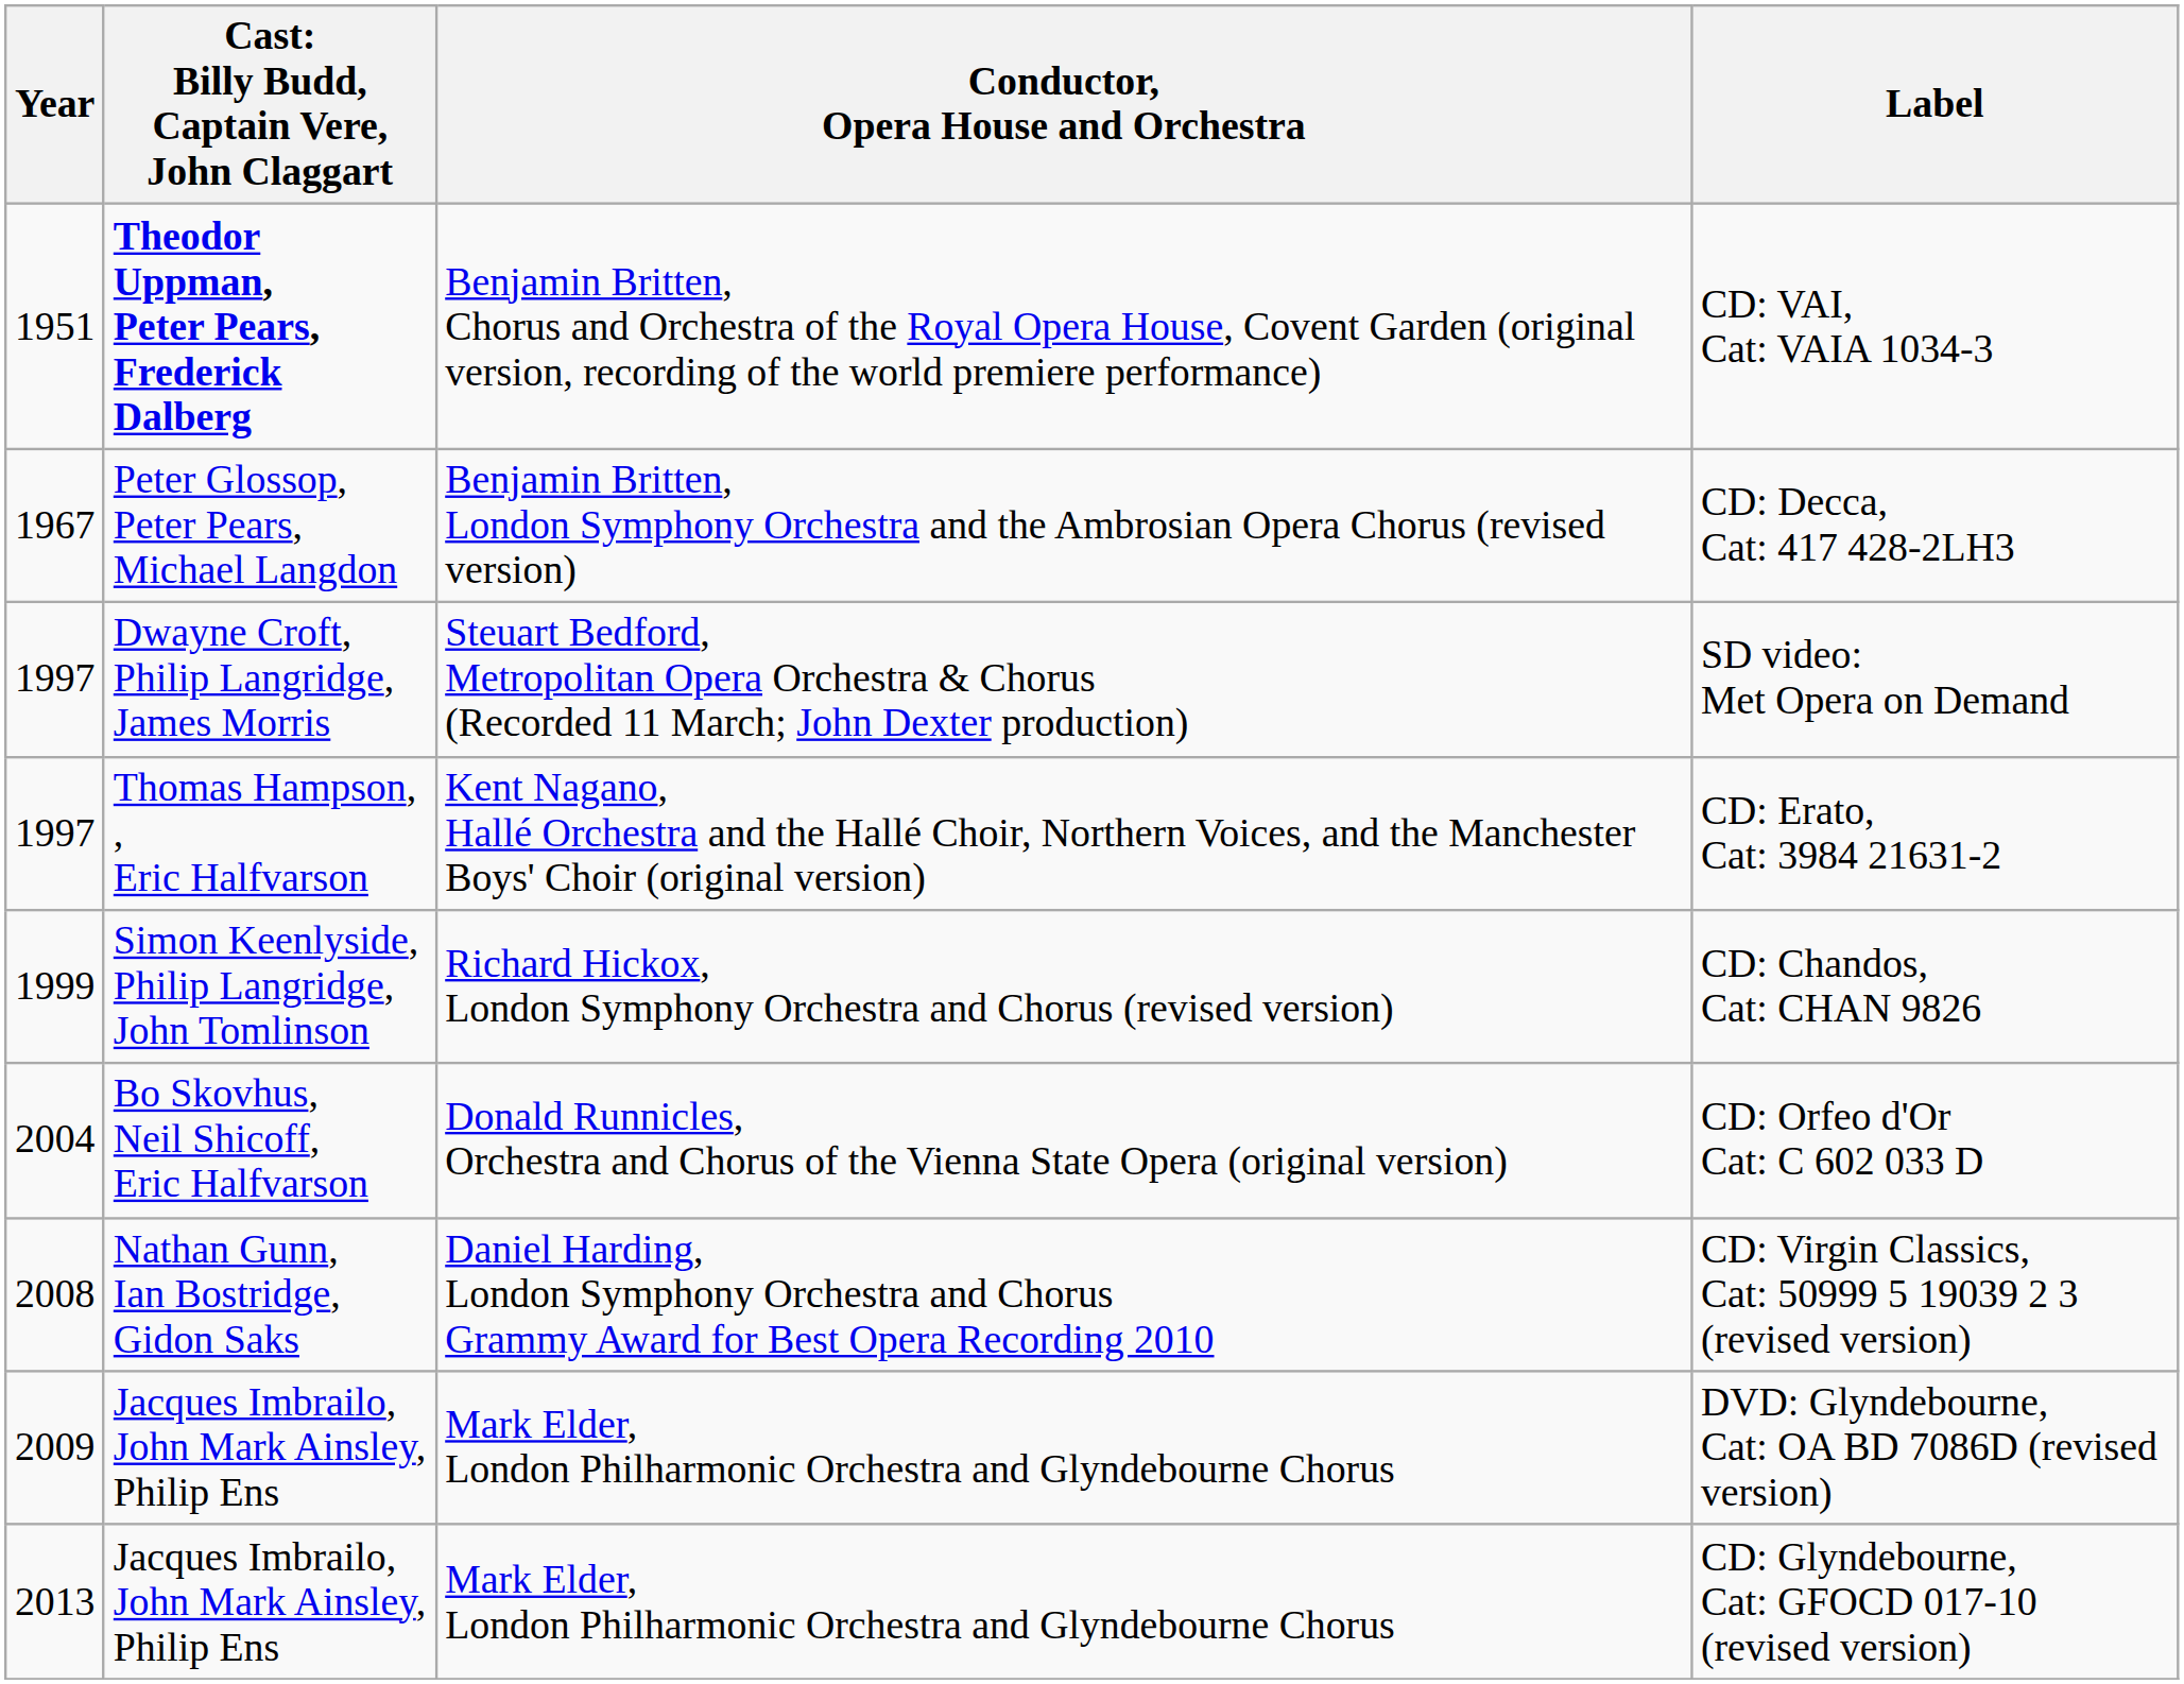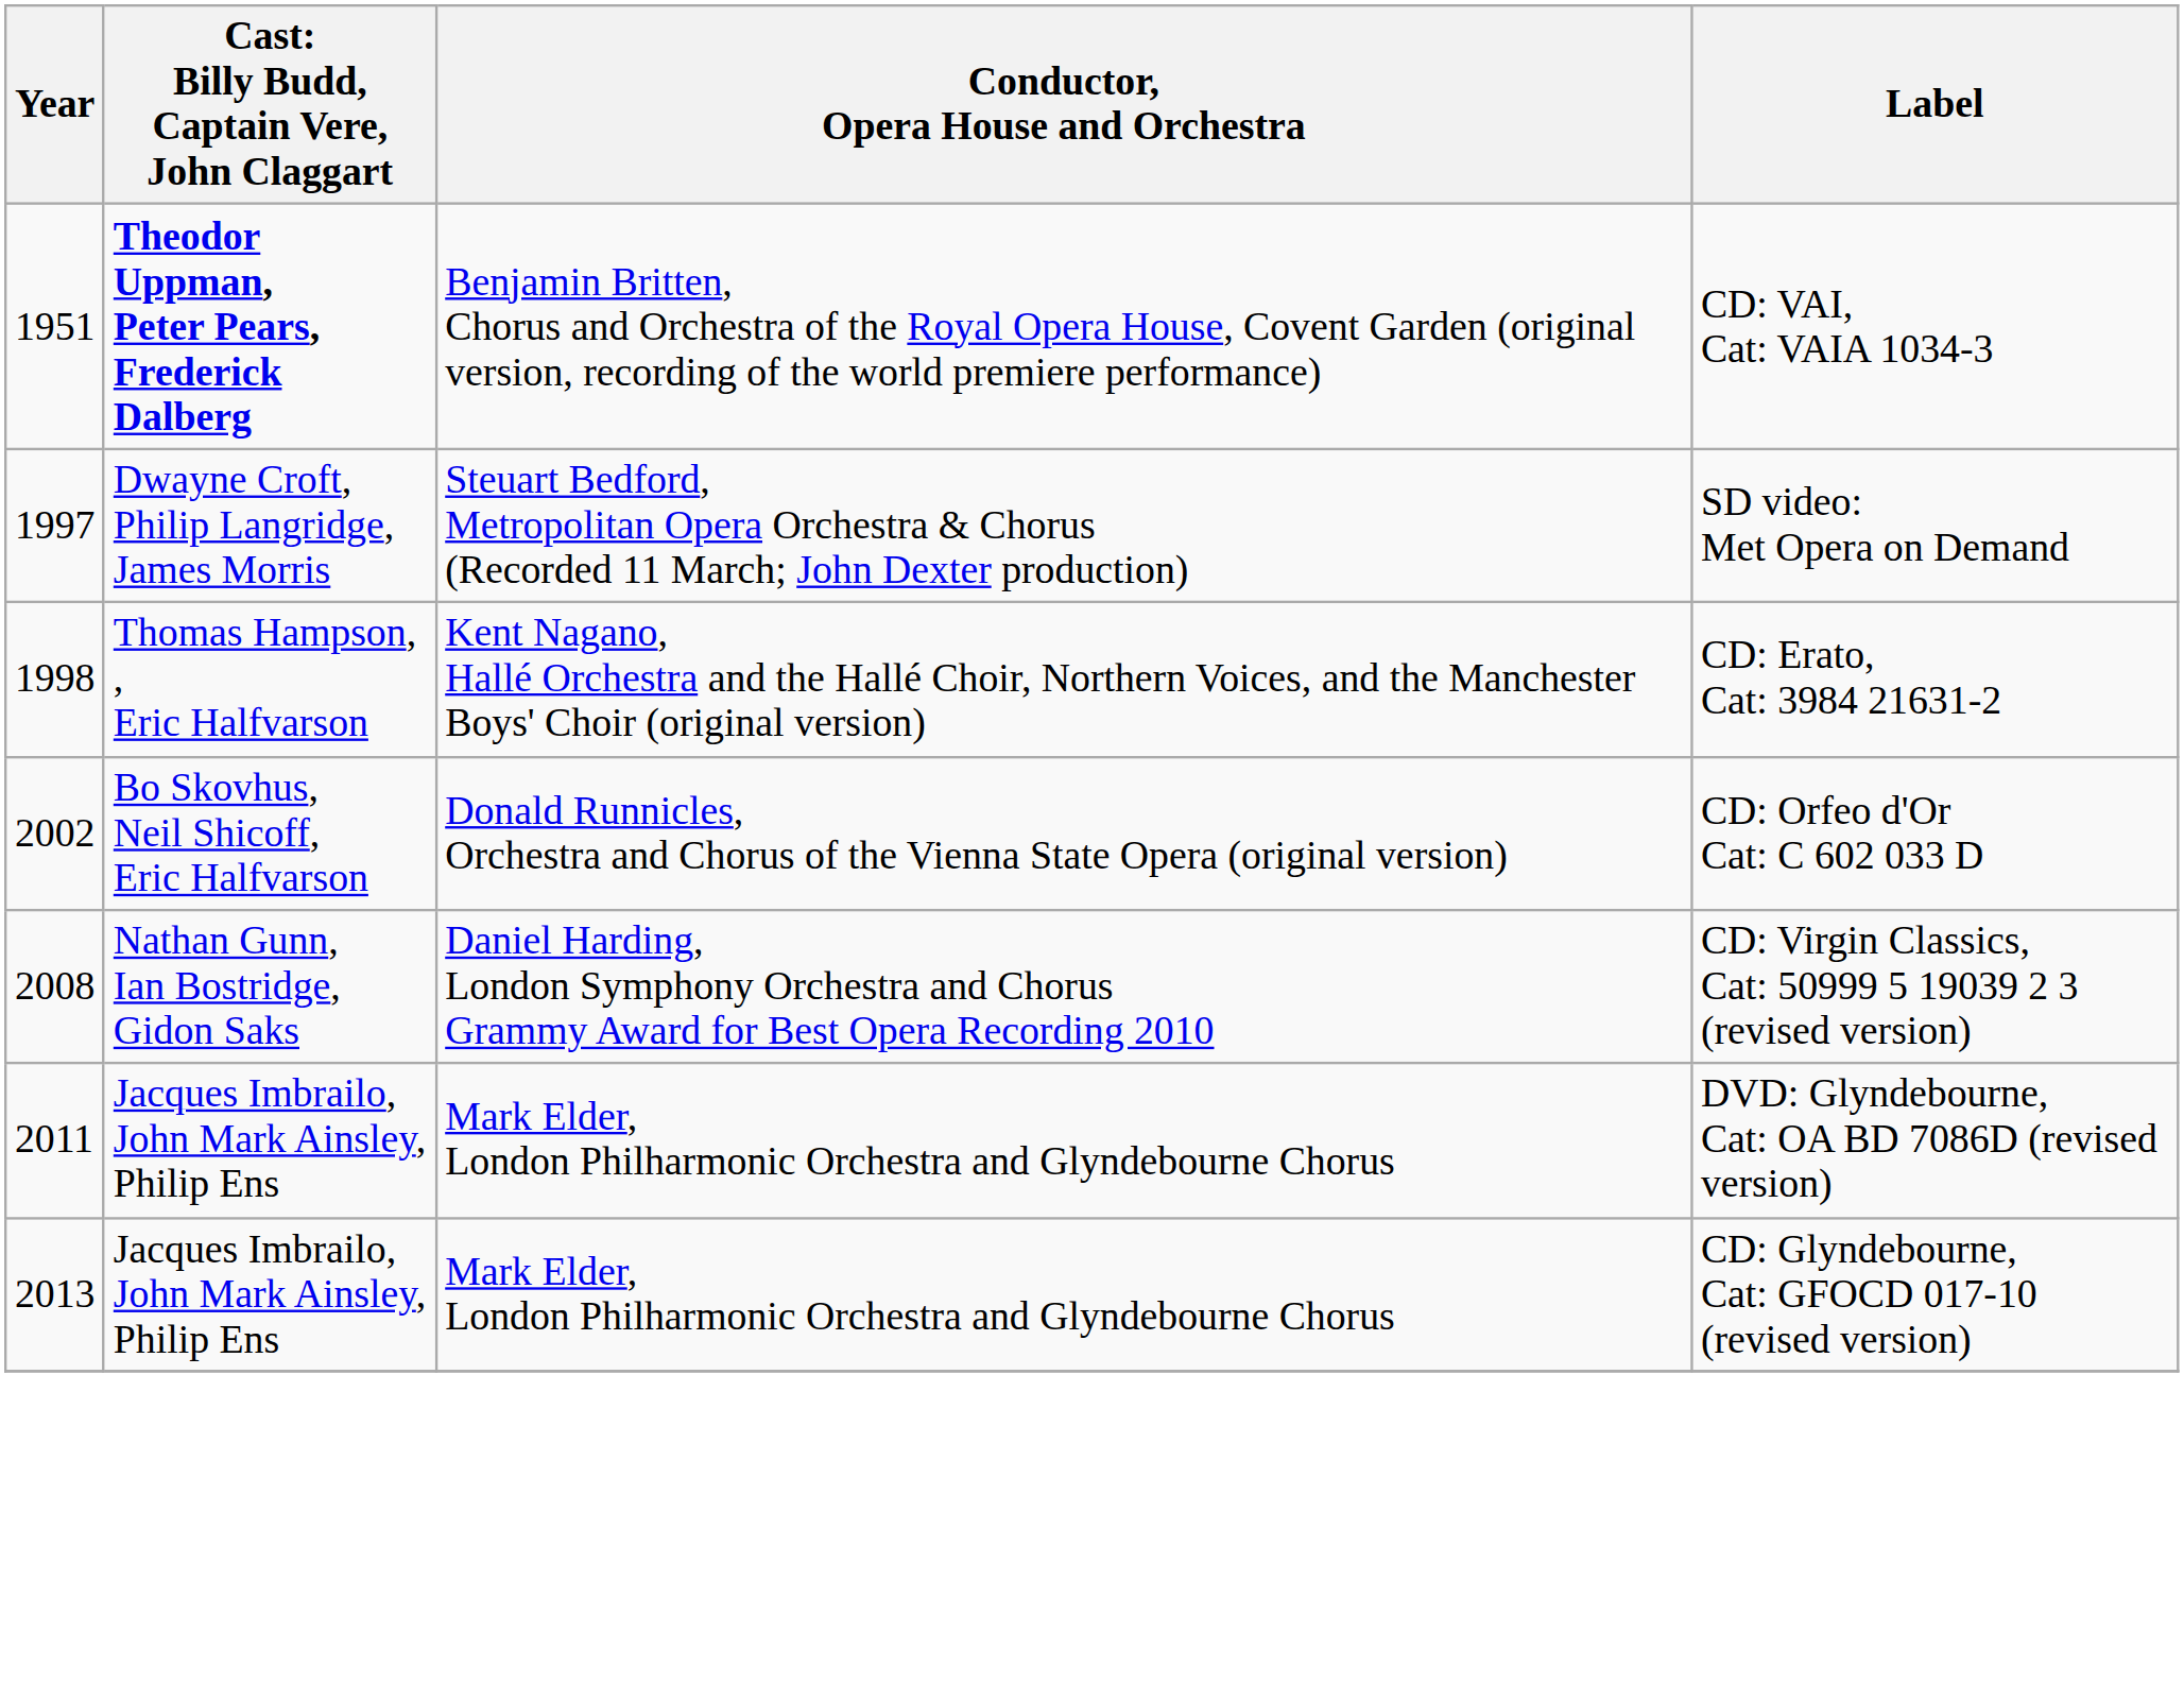 <table class="wikitable">
 <tr>
 <th>Year</th>
 <th width="125">Cast:<br>Billy Budd,<br>Captain Vere,<br>John Claggart</th>
 <th>Conductor,<br>Opera House and Orchestra</th>
 <th>Label</th>
 </tr>
 <tr>
 <td>1951</td>
 <td><strong><a href='#'>Theodor Uppman</a>,<br><a href='#'>Peter Pears</a>,<br><a href='#'>Frederick Dalberg</a></strong></td>
 <td><a href='#'>Benjamin Britten</a>,<br>Chorus and Orchestra of the <a href='#'>Royal Opera House</a>, Covent Garden (original version, recording of the world premiere performance)</td>
 <td>CD: VAI,<br>Cat: VAIA 1034-3</td>
 </tr>
 <tr>
-<td>1967</td>
-<td><a href='#'>Peter Glossop</a>,<br><a href='#'>Peter Pears</a>,<br><a href='#'>Michael Langdon</a></td>
-<td><a href='#'>Benjamin Britten</a>,<br><a href='#'>London Symphony Orchestra</a> and the Ambrosian Opera Chorus (revised version)</td>
-<td>CD: Decca,<br>Cat: 417 428-2LH3</td>
-</tr>
-<tr>
 <td>1997</td>
 <td><a href='#'>Dwayne Croft</a>,<br><a href='#'>Philip Langridge</a>,<br><a href='#'>James Morris</a></td>
 <td><a href='#'>Steuart Bedford</a>,<br><a href='#'>Metropolitan Opera</a> Orchestra & Chorus<br>(Recorded 11 March; <a href='#'>John Dexter</a> production)</td>
 <td>SD video:<br>Met Opera on Demand</td>
 </tr>
 <tr>
-<td>1997</td>
+<td>1998</td>
 <td><a href='#'>Thomas Hampson</a>,<br>,<br><a href='#'>Eric Halfvarson</a></td>
 <td><a href='#'>Kent Nagano</a>,<br><a href='#'>Hallé Orchestra</a> and the Hallé Choir, Northern Voices, and the Manchester Boys' Choir (original version)</td>
 <td>CD: Erato,<br>Cat: 3984 21631-2</td>
 </tr>
 <tr>
-<td>1999</td>
-<td><a href='#'>Simon Keenlyside</a>,<br><a href='#'>Philip Langridge</a>,<br><a href='#'>John Tomlinson</a></td>
-<td><a href='#'>Richard Hickox</a>,<br>London Symphony Orchestra and Chorus (revised version)</td>
-<td>CD: Chandos,<br>Cat: CHAN 9826</td>
-</tr>
-<tr>
-<td>2004</td>
+<td>2002</td>
 <td><a href='#'>Bo Skovhus</a>,<br><a href='#'>Neil Shicoff</a>,<br><a href='#'>Eric Halfvarson</a></td>
 <td><a href='#'>Donald Runnicles</a>,<br>Orchestra and Chorus of the Vienna State Opera (original version)</td>
 <td>CD: Orfeo d'Or<br>Cat: C 602 033 D</td>
 </tr>
 <tr>
 <td>2008</td>
 <td><a href='#'>Nathan Gunn</a>,<br><a href='#'>Ian Bostridge</a>,<br><a href='#'>Gidon Saks</a></td>
 <td><a href='#'>Daniel Harding</a>,<br>London Symphony Orchestra and Chorus<br><a href='#'>Grammy Award for Best Opera Recording 2010</a></td>
 <td>CD: Virgin Classics,<br>Cat: 50999 5 19039 2 3 (revised version)</td>
 </tr>
 <tr>
-<td>2009</td>
+<td>2011</td>
 <td><a href='#'>Jacques Imbrailo</a>,<br><a href='#'>John Mark Ainsley</a>,<br>Philip Ens</td>
 <td><a href='#'>Mark Elder</a>,<br>London Philharmonic Orchestra and Glyndebourne Chorus</td>
 <td>DVD: Glyndebourne,<br>Cat: OA BD 7086D (revised version)</td>
 </tr>
 <tr>
 <td>2013</td>
 <td>Jacques Imbrailo,<br><a href='#'>John Mark Ainsley</a>,<br>Philip Ens</td>
 <td><a href='#'>Mark Elder</a>,<br>London Philharmonic Orchestra and Glyndebourne Chorus</td>
 <td>CD: Glyndebourne,<br>Cat: GFOCD 017-10 (revised version)</td>
 </tr>
 <tr>
 </tr>
 </table>
